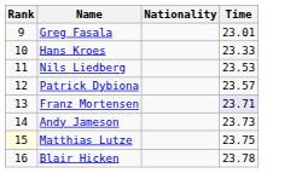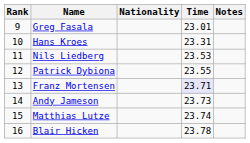 <table class="wikitable sortable" style="text-align:center">
 <tr>
 <th>Rank</th>
 <th>Name</th>
 <th>Nationality</th>
 <th>Time</th>
+<th>Notes</th>
 </tr>
 <tr>
 <td>9</td>
 <td align=left><a href='#'>Greg Fasala</a></td>
 <td align=left></td>
 <td>23.01</td>
+<td></td>
 </tr>
 <tr>
 <td>10</td>
 <td align=left><a href='#'>Hans Kroes</a></td>
 <td align=left></td>
-<td>23.33</td>
+<td>23.31</td>
+<td></td>
 </tr>
 <tr>
 <td>11</td>
 <td align=left><a href='#'>Nils Liedberg</a></td>
 <td align=left></td>
 <td>23.53</td>
+<td></td>
 </tr>
 <tr>
 <td>12</td>
 <td align=left><a href='#'>Patrick Dybiona</a></td>
 <td align=left></td>
-<td>23.57</td>
+<td>23.55</td>
+<td></td>
 </tr>
 <tr>
 <td>13</td>
 <td align=left><a href='#'>Franz Mortensen</a></td>
 <td align=left></td>
 <td style="background: lavender;">23.71</td>
+<td></td>
 </tr>
 <tr>
 <td>14</td>
 <td align=left><a href='#'>Andy Jameson</a></td>
 <td align=left></td>
 <td>23.73</td>
+<td></td>
 </tr>
 <tr>
-<td style="background: lightyellow;">15</td>
+<td>15</td>
 <td align=left><a href='#'>Matthias Lutze</a></td>
 <td align=left></td>
-<td>23.75</td>
+<td>23.74</td>
+<td></td>
 </tr>
 <tr>
 <td>16</td>
 <td align=left><a href='#'>Blair Hicken</a></td>
 <td align=left></td>
 <td>23.78</td>
+<td></td>
 </tr>
 </table>
